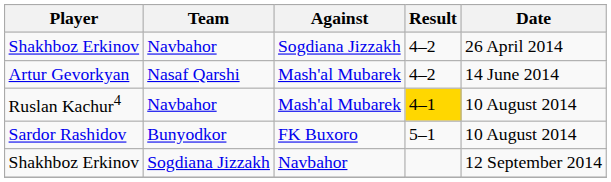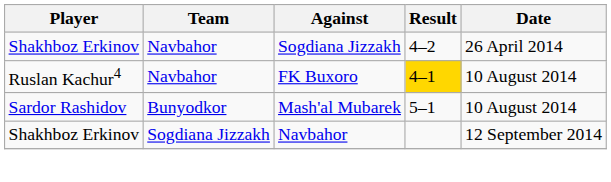 <table class="wikitable sortable">
 <tr>
 <th>Player</th>
 <th>Team</th>
 <th>Against</th>
 <th>Result</th>
 <th>Date</th>
 </tr>
 <tr>
 <td> <a href='#'>Shakhboz Erkinov</a></td>
 <td><a href='#'>Navbahor</a></td>
 <td><a href='#'>Sogdiana Jizzakh</a></td>
 <td>4–2</td>
 <td>26 April 2014</td>
 </tr>
 <tr>
-<td> <a href='#'>Artur Gevorkyan</a></td>
-<td><a href='#'>Nasaf Qarshi</a></td>
-<td><a href='#'>Mash'al Mubarek</a></td>
-<td>4–2</td>
-<td>14 June 2014</td>
-</tr>
-<tr>
 <td> Ruslan Kachur<sup>4</sup></td>
 <td><a href='#'>Navbahor</a></td>
-<td><a href='#'>Mash'al Mubarek</a></td>
+<td><a href='#'>FK Buxoro</a></td>
 <td style="background: gold;">4–1</td>
 <td>10 August 2014</td>
 </tr>
 <tr>
 <td> <a href='#'>Sardor Rashidov</a></td>
 <td><a href='#'>Bunyodkor</a></td>
-<td><a href='#'>FK Buxoro</a></td>
+<td><a href='#'>Mash'al Mubarek</a></td>
 <td>5–1</td>
 <td>10 August 2014</td>
 </tr>
 <tr>
 <td> Shakhboz Erkinov</td>
 <td><a href='#'>Sogdiana Jizzakh</a></td>
 <td><a href='#'>Navbahor</a></td>
 <td></td>
 <td>12 September 2014</td>
 </tr>
 <tr>
 </tr>
 </table>
